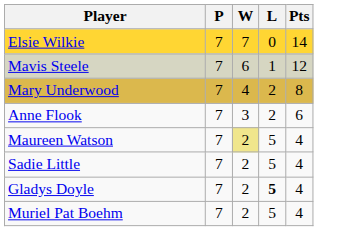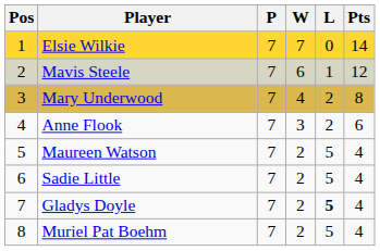 <table class="wikitable" style="font-size: 100%">
 <tr>
+<th width=20>Pos</th>
 <th width=200>Player</th>
 <th width=20>P</th>
 <th width=20>W</th>
 <th width=20>L</th>
 <th width=20>Pts</th>
 </tr>
 <tr align=center style="background: #FFD633;">
+<td>1</td>
 <td align="left"> <a href='#'>Elsie Wilkie</a></td>
 <td>7</td>
 <td>7</td>
 <td>0</td>
 <td>14</td>
 </tr>
 <tr align=center style="background: #D6D6C2;">
+<td>2</td>
 <td align="left"> <a href='#'>Mavis Steele</a></td>
 <td>7</td>
 <td>6</td>
 <td>1</td>
 <td>12</td>
 </tr>
 <tr align=center style="background: #DBB84D;">
+<td>3</td>
 <td align="left"> <a href='#'>Mary Underwood</a></td>
 <td>7</td>
 <td>4</td>
 <td>2</td>
 <td>8</td>
 </tr>
 <tr align=center>
+<td>4</td>
 <td align="left"> <a href='#'>Anne Flook</a></td>
 <td>7</td>
 <td>3</td>
 <td>2</td>
 <td>6</td>
 </tr>
 <tr align=center>
+<td>5</td>
 <td align="left"> <a href='#'>Maureen Watson</a></td>
 <td>7</td>
-<td style="background: khaki;">2</td>
+<td>2</td>
 <td>5</td>
 <td>4</td>
 </tr>
 <tr align=center>
+<td>6</td>
 <td align="left"> <a href='#'>Sadie Little</a></td>
 <td>7</td>
 <td>2</td>
 <td>5</td>
 <td>4</td>
 </tr>
 <tr align=center>
+<td>7</td>
 <td align="left"> <a href='#'>Gladys Doyle</a></td>
 <td>7</td>
 <td>2</td>
 <td><strong>5</strong></td>
 <td>4</td>
 </tr>
 <tr align=center>
+<td>8</td>
 <td align="left"> <a href='#'>Muriel Pat Boehm</a></td>
 <td>7</td>
 <td>2</td>
 <td>5</td>
 <td>4</td>
 </tr>
 </table>
